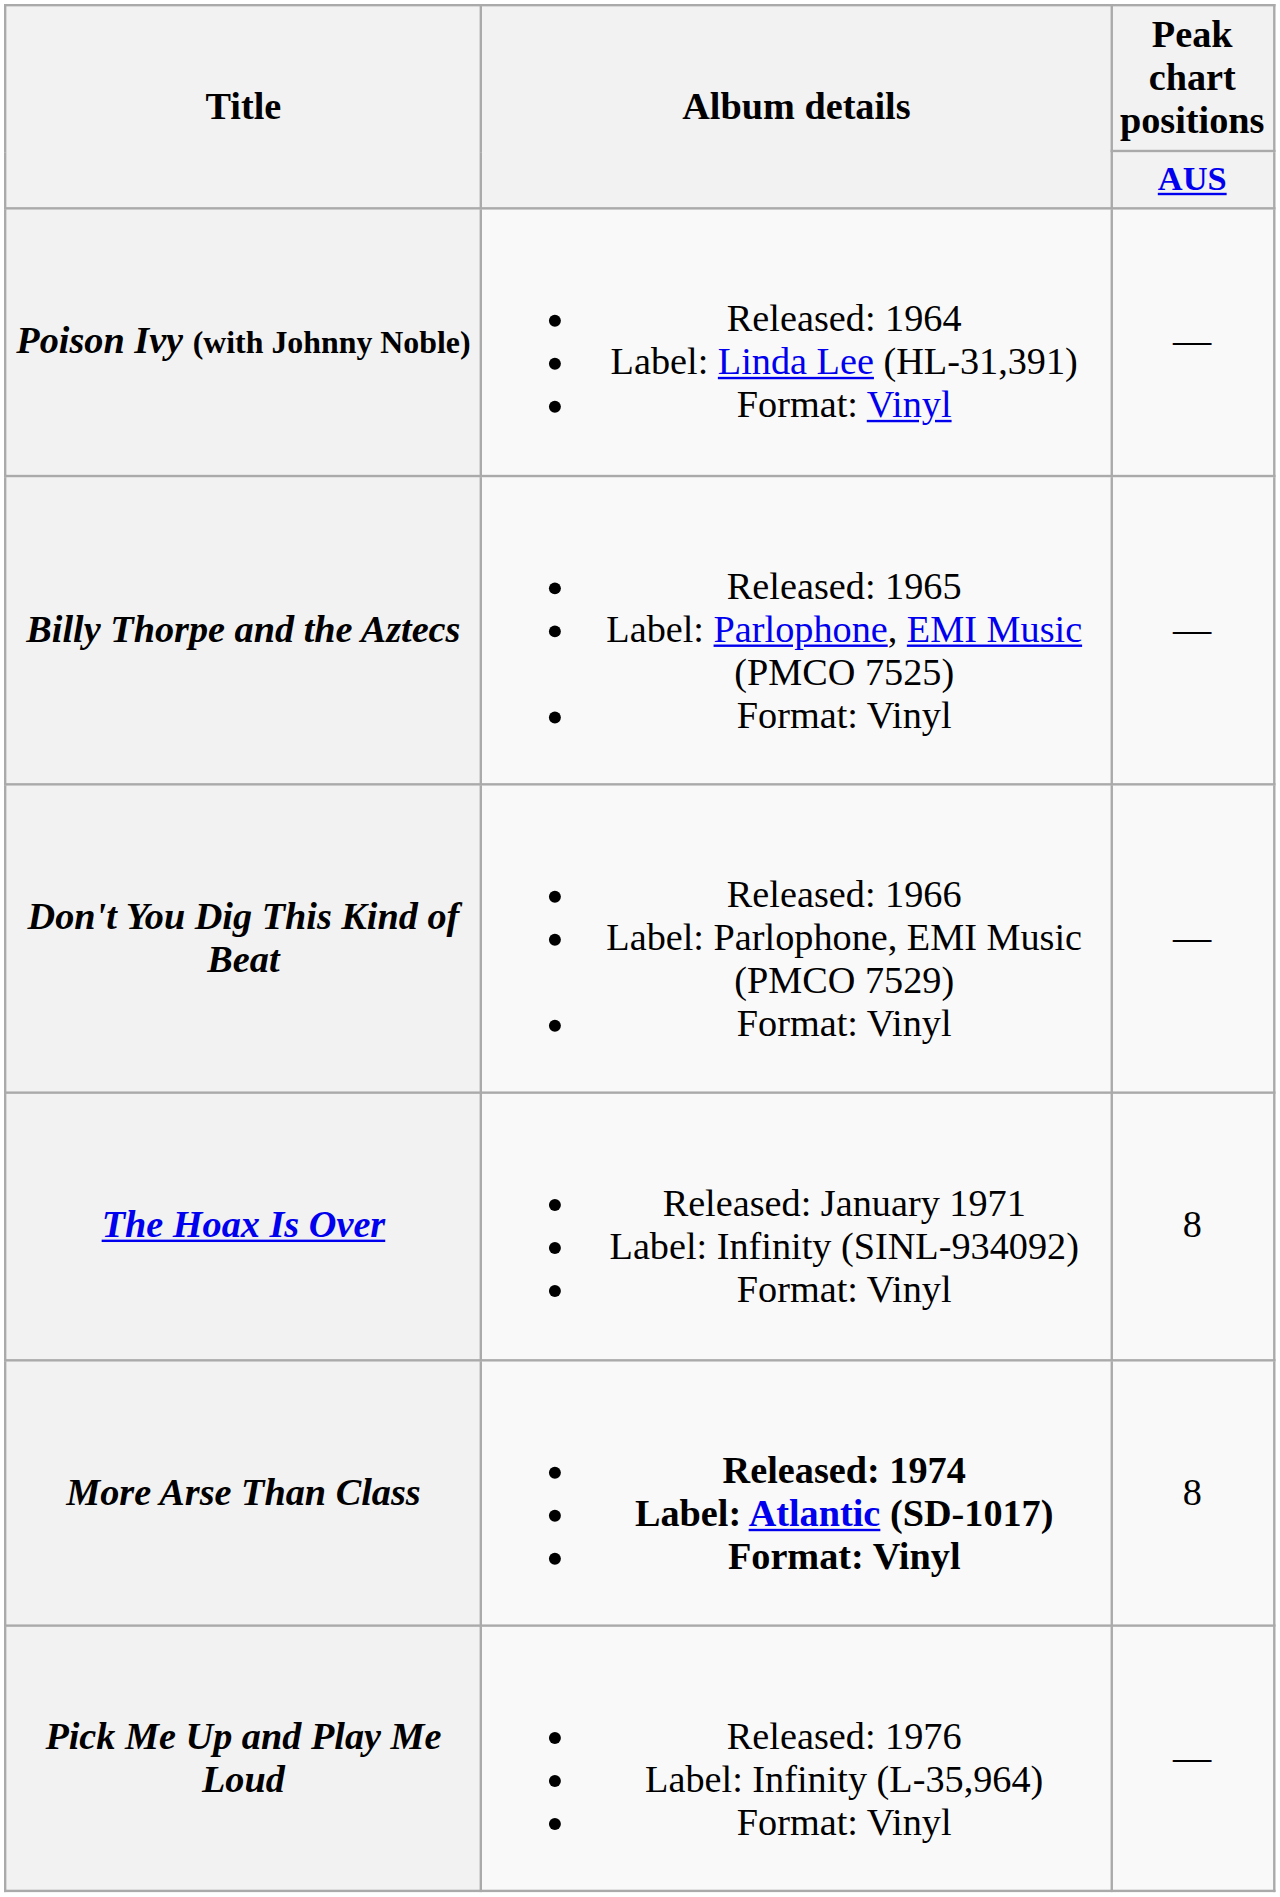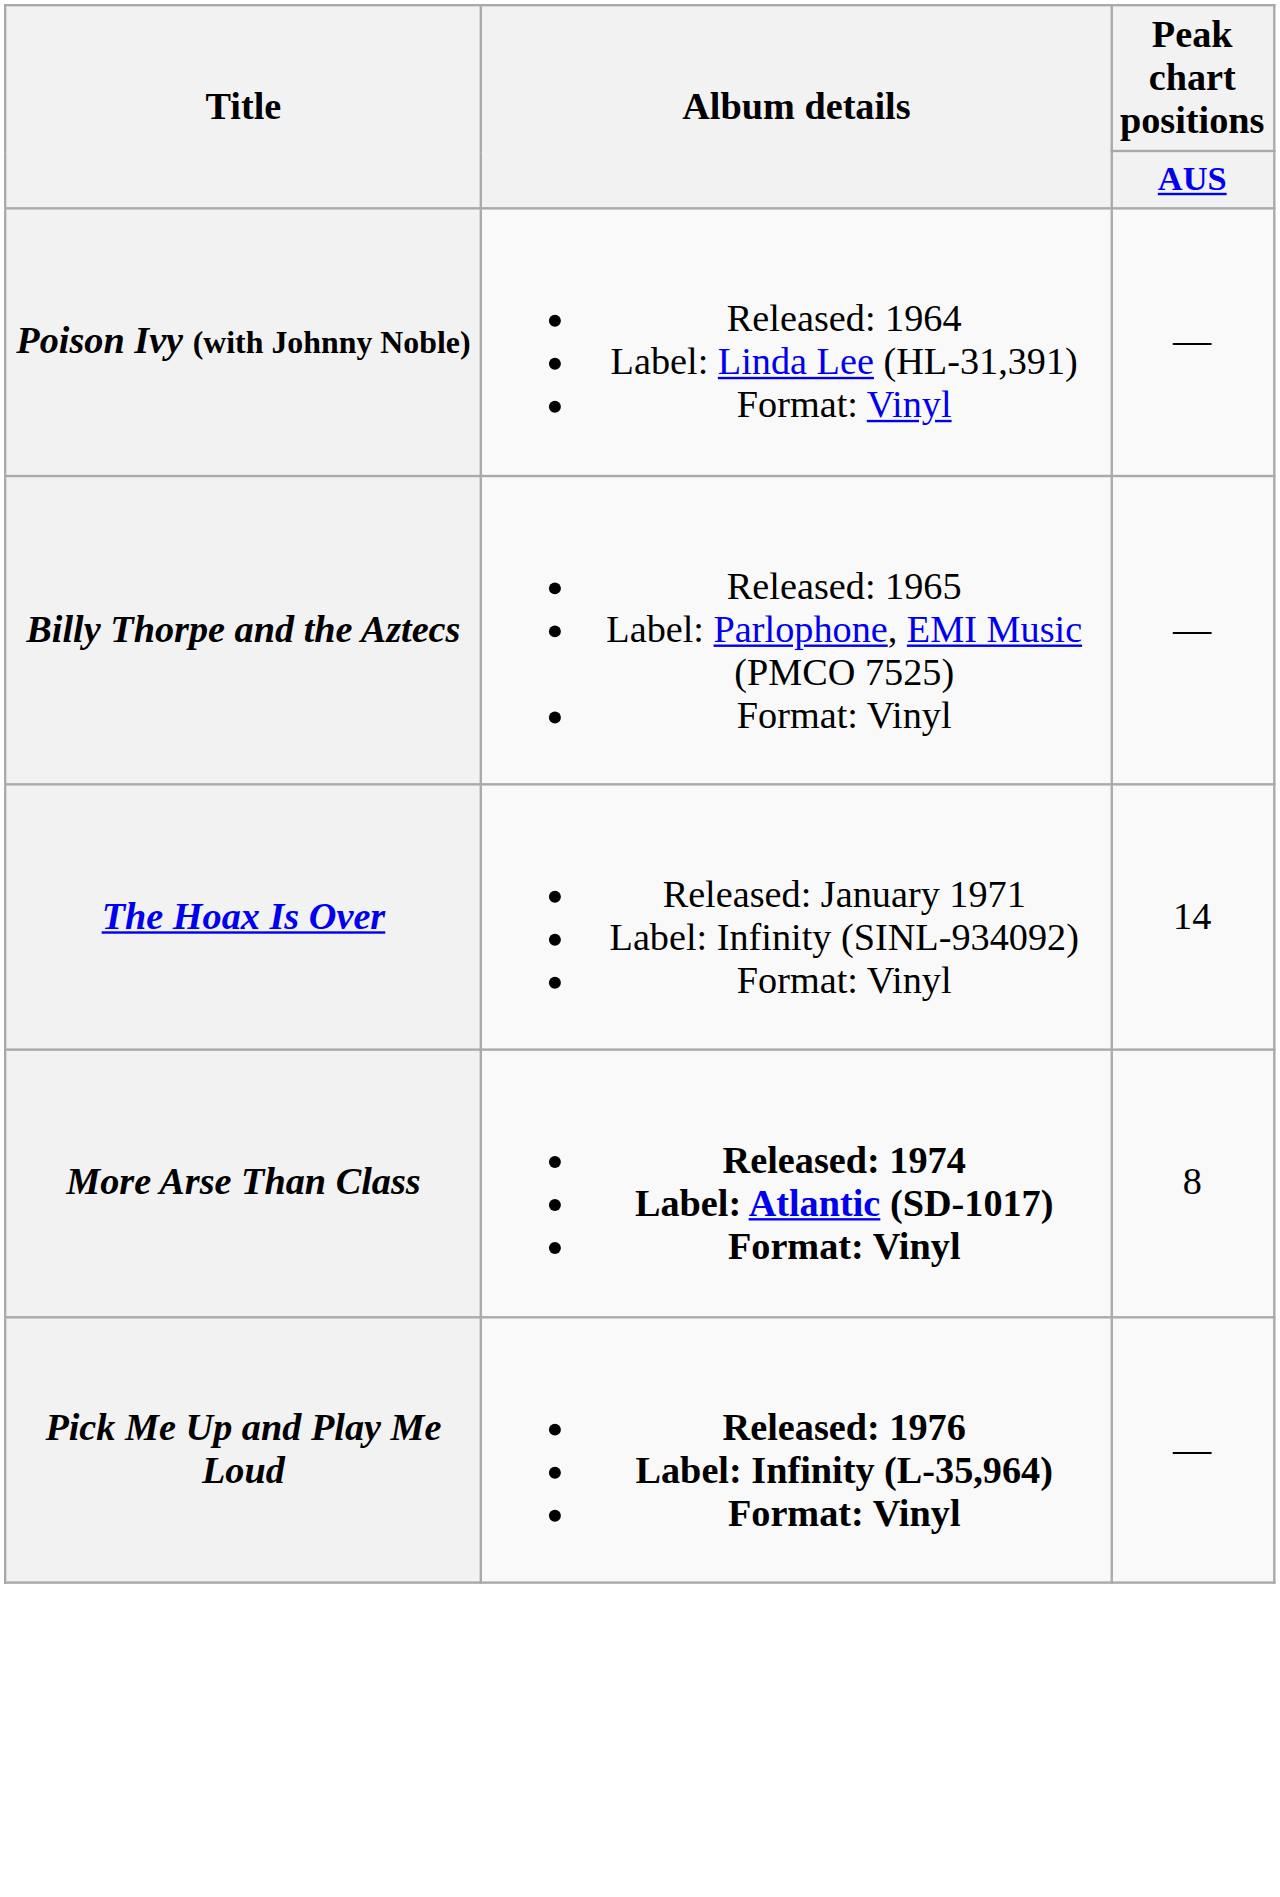 <table class="wikitable plainrowheaders" style="text-align:center;" border="1">
 <tr>
 <th scope="col" rowspan="2" style="width:12em;">Title</th>
 <th scope="col" rowspan="2" style="width:16em;">Album details</th>
 <th scope="col" colspan="1">Peak chart positions</th>
 </tr>
 <tr>
 <th scope="col" style="width:2.2em;font-size:90%;"><a href='#'>AUS</a><br></th>
 </tr>
 <tr>
 <th scope="row"><em>Poison Ivy</em> <small>(with Johnny Noble)</small></th>
 <td><br><ul><li>Released: 1964</li><li>Label: <a href='#'>Linda Lee</a> (HL-31,391)</li><li>Format: <a href='#'>Vinyl</a></li></ul></td>
 <td>—</td>
 </tr>
 <tr>
 <th scope="row"><em>Billy Thorpe and the Aztecs</em></th>
 <td><br><ul><li>Released: 1965</li><li>Label: <a href='#'>Parlophone</a>, <a href='#'>EMI Music</a> (PMCO 7525)</li><li>Format: Vinyl</li></ul></td>
 <td>—</td>
 </tr>
 <tr>
-<th scope="row"><em>Don't You Dig This Kind of Beat</em></th>
-<td><br><ul><li>Released: 1966</li><li>Label: Parlophone, EMI Music (PMCO 7529)</li><li>Format: Vinyl</li></ul></td>
-<td>—</td>
-</tr>
-<tr>
 <th scope="row"><em><a href='#'>The Hoax Is Over</a></em></th>
 <td><br><ul><li>Released: January 1971</li><li>Label: Infinity (SINL-934092)</li><li>Format: Vinyl</li></ul></td>
-<td>8</td>
+<td>14</td>
 </tr>
 <tr>
 <th scope="row"><em>More Arse Than Class</em></th>
 <td><strong><br><ul><li>Released: 1974</li><li>Label: <a href='#'>Atlantic</a> (SD-1017)</li><li>Format: Vinyl</li></ul></strong></td>
 <td>8</td>
 </tr>
 <tr>
 <th scope="row"><em>Pick Me Up and Play Me Loud</em></th>
-<td><br><ul><li>Released: 1976</li><li>Label: Infinity (L-35,964)</li><li>Format: Vinyl</li></ul></td>
+<td><strong><br><ul><li>Released: 1976</li><li>Label: Infinity (L-35,964)</li><li>Format: Vinyl</li></ul></strong></td>
 <td>—</td>
 </tr>
 </table>
